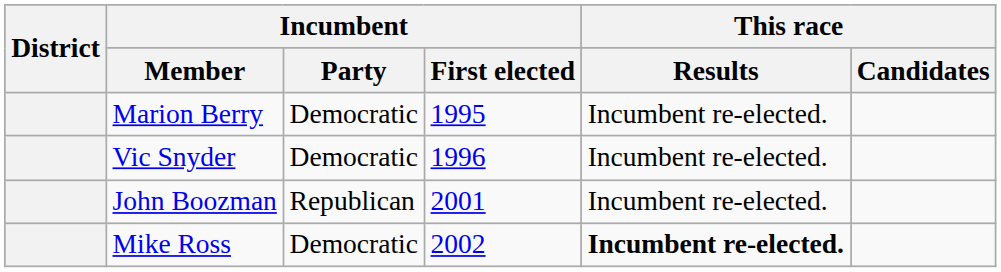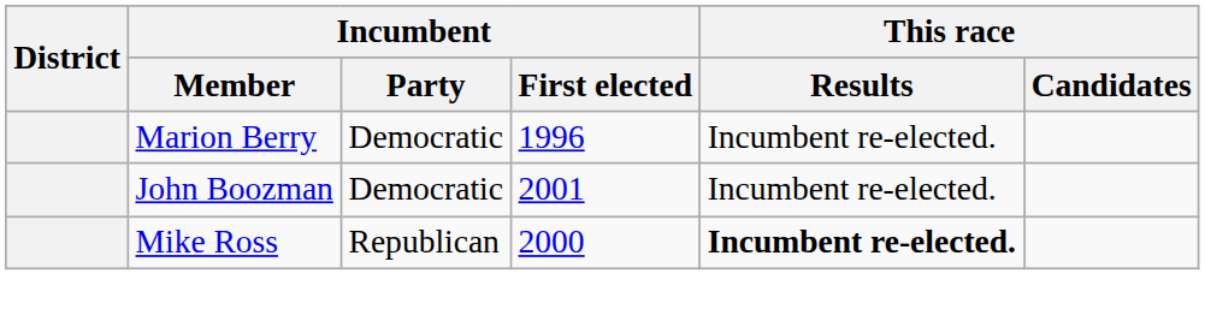 <table class=wikitable>
 <tr>
 <th rowspan=2>District</th>
 <th colspan=3>Incumbent</th>
 <th colspan=2>This race</th>
 </tr>
 <tr>
 <th>Member</th>
 <th>Party</th>
 <th>First elected</th>
 <th>Results</th>
 <th>Candidates</th>
 </tr>
 <tr>
 <th></th>
 <td><a href='#'>Marion Berry</a></td>
 <td>Democratic</td>
-<td><a href='#'>1995</a></td>
-<td>Incumbent re-elected.</td>
-<td nowrap></td>
-</tr>
-<tr>
-<th></th>
-<td><a href='#'>Vic Snyder</a></td>
-<td>Democratic</td>
 <td><a href='#'>1996</a></td>
 <td>Incumbent re-elected.</td>
 <td nowrap></td>
 </tr>
 <tr>
 <th></th>
 <td><a href='#'>John Boozman</a></td>
-<td>Republican</td>
+<td>Democratic</td>
 <td><a href='#'>2001</a></td>
 <td>Incumbent re-elected.</td>
 <td nowrap></td>
 </tr>
 <tr>
 <th></th>
 <td><a href='#'>Mike Ross</a></td>
-<td>Democratic</td>
-<td><a href='#'>2002</a></td>
+<td>Republican</td>
+<td><a href='#'>2000</a></td>
 <td><strong>Incumbent re-elected.</strong></td>
 <td nowrap></td>
 </tr>
 </table>
